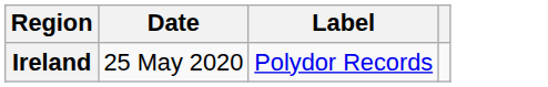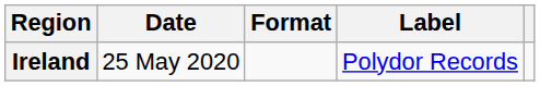 <table class="wikitable plainrowheaders">
 <tr>
 <th scope="col">Region</th>
 <th scope="col">Date</th>
+<th scope="col">Format</th>
 <th scope="col">Label</th>
 <th scope="col"></th>
 </tr>
 <tr>
 <th scope="row">Ireland</th>
 <td>25 May 2020</td>
+<td></td>
 <td><a href='#'>Polydor Records</a></td>
 <td></td>
 </tr>
 </table>
